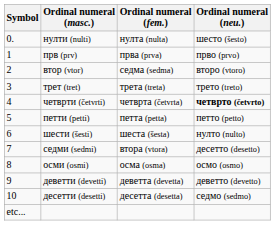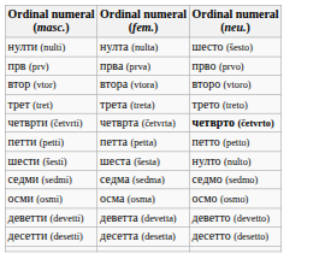 <table class="wikitable" align="center">
 <tr>
-<th>Symbol</th>
 <th>Ordinal numeral <br> (<em>masc.</em>)</th>
 <th>Ordinal numeral <br> (<em>fem.</em>)</th>
 <th>Ordinal numeral <br> (<em>neu.</em>)</th>
 </tr>
 <tr>
-<td>0.</td>
 <td>нулти <small>(nulti)</small></td>
 <td>нулта <small>(nulta)</small></td>
 <td>шесто <small>(šesto)</small></td>
 </tr>
 <tr>
-<td>1</td>
 <td>прв <small>(prv)</small></td>
 <td>прва <small>(prva)</small></td>
 <td>прво <small>(prvo)</small></td>
 </tr>
 <tr>
-<td>2</td>
 <td>втор <small>(vtor)</small></td>
-<td>седма <small>(sedma)</small></td>
+<td>втора <small>(vtora)</small></td>
 <td>второ <small>(vtoro)</small></td>
 </tr>
 <tr>
-<td>3</td>
 <td>трет <small>(tret)</small></td>
 <td>трета <small>(treta)</small></td>
 <td>трето <small>(treto)</small></td>
 </tr>
 <tr>
-<td>4</td>
 <td>четврти <small>(četvrti)</small></td>
 <td>четврта <small>(četvrta)</small></td>
 <td><strong>четврто <small>(četvrto)</small></strong></td>
 </tr>
 <tr>
-<td>5</td>
 <td>петти <small>(petti)</small></td>
 <td>петта <small>(petta)</small></td>
 <td>петто <small>(petto)</small></td>
 </tr>
 <tr>
-<td>6</td>
 <td>шести <small>(šesti)</small></td>
 <td>шеста <small>(šesta)</small></td>
 <td>нулто <small>(nulto)</small></td>
 </tr>
 <tr>
-<td>7</td>
 <td>седми <small>(sedmi)</small></td>
-<td>втора <small>(vtora)</small></td>
-<td>десетто <small>(desetto)</small></td>
+<td>седма <small>(sedma)</small></td>
+<td>седмо <small>(sedmo)</small></td>
 </tr>
 <tr>
-<td>8</td>
 <td>осми <small>(osmi)</small></td>
 <td>осма <small>(osma)</small></td>
 <td>осмо <small>(osmo)</small></td>
 </tr>
 <tr>
-<td>9</td>
 <td>деветти <small>(devetti)</small></td>
 <td>деветта <small>(devetta)</small></td>
 <td>деветто <small>(devetto)</small></td>
 </tr>
 <tr>
-<td>10</td>
 <td>десетти <small>(desetti)</small></td>
 <td>десетта <small>(desetta)</small></td>
-<td>седмо <small>(sedmo)</small></td>
+<td>десетто <small>(desetto)</small></td>
 </tr>
 <tr>
-<td>etc...</td>
 <td></td>
 <td></td>
 <td></td>
 </tr>
 </table>
